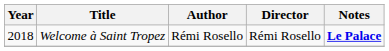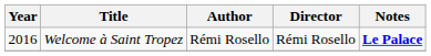 <table class="wikitable">
 <tr>
 <th>Year</th>
 <th>Title</th>
 <th>Author</th>
 <th>Director</th>
 <th>Notes</th>
 </tr>
 <tr>
-<td>2018</td>
+<td>2016</td>
 <td><em>Welcome à Saint Tropez</em></td>
 <td>Rémi Rosello</td>
 <td>Rémi Rosello</td>
 <td><strong><a href='#'>Le Palace</a></strong></td>
 </tr>
 <tr>
 </tr>
 </table>
